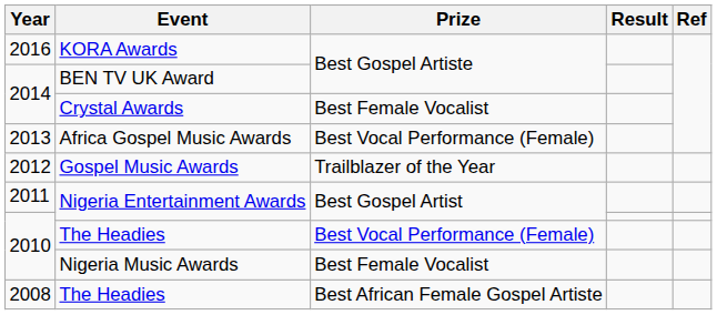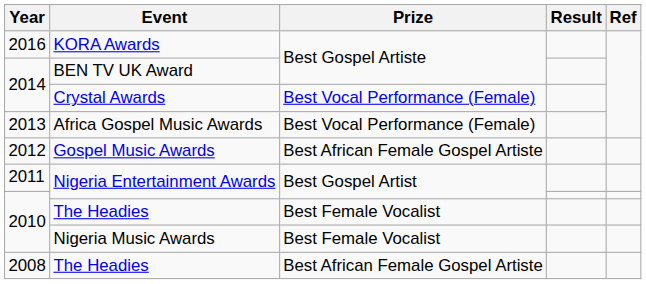 <table class="wikitable">
 <tr>
 <th>Year</th>
 <th>Event</th>
 <th>Prize</th>
 <th>Result</th>
 <th>Ref</th>
 </tr>
 <tr>
 <td>2016</td>
 <td><a href='#'>KORA Awards</a></td>
 <td rowspan="2">Best Gospel Artiste</td>
 <td></td>
 <td rowspan="4"></td>
 </tr>
 <tr>
 <td rowspan="2">2014</td>
 <td>BEN TV UK Award</td>
 <td></td>
 </tr>
 <tr>
 <td><a href='#'>Crystal Awards</a></td>
-<td>Best Female Vocalist</td>
+<td><a href='#'>Best Vocal Performance (Female)</a></td>
 <td></td>
 </tr>
 <tr>
 <td>2013</td>
 <td>Africa Gospel Music Awards</td>
 <td>Best Vocal Performance (Female)</td>
 <td></td>
 </tr>
 <tr>
 <td>2012</td>
 <td><a href='#'>Gospel Music Awards</a></td>
-<td>Trailblazer of the Year</td>
+<td>Best African Female Gospel Artiste</td>
 <td></td>
 <td></td>
 </tr>
 <tr>
 <td>2011</td>
 <td rowspan="2"><a href='#'>Nigeria Entertainment Awards</a></td>
 <td rowspan="2">Best Gospel Artist</td>
 <td></td>
 <td></td>
 </tr>
 <tr>
 <td rowspan="3">2010</td>
 <td></td>
 <td></td>
 </tr>
 <tr>
 <td><a href='#'>The Headies</a></td>
-<td><a href='#'>Best Vocal Performance (Female)</a></td>
+<td>Best Female Vocalist</td>
 <td></td>
 <td></td>
 </tr>
 <tr>
 <td>Nigeria Music Awards</td>
 <td>Best Female Vocalist</td>
 <td></td>
 <td></td>
 </tr>
 <tr>
 <td>2008</td>
 <td><a href='#'>The Headies</a></td>
 <td>Best African Female Gospel Artiste</td>
 <td></td>
 <td></td>
 </tr>
 </table>
